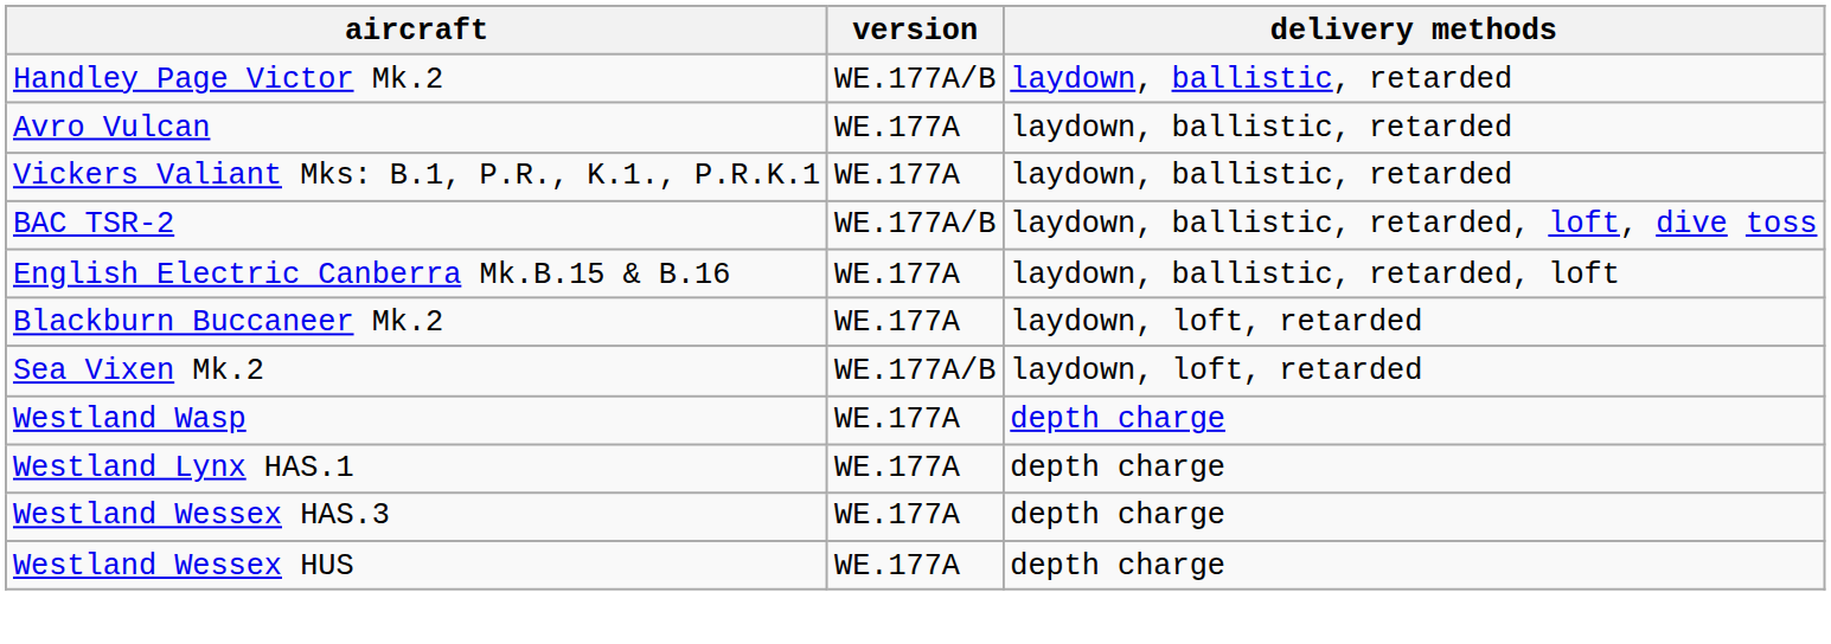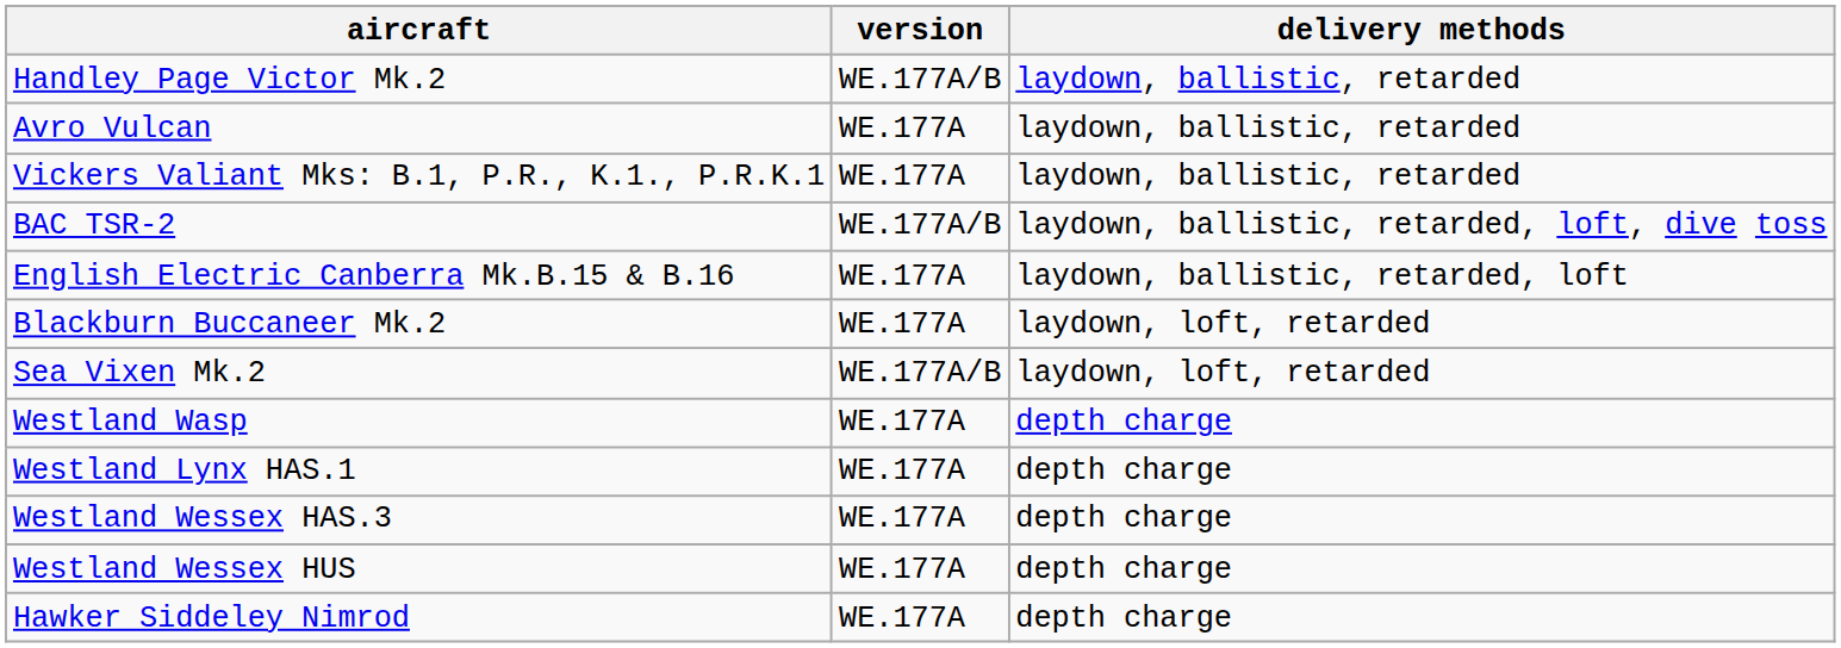 <table class=wikitable>
 <tr>
 <th>aircraft</th>
 <th>version</th>
 <th>delivery methods</th>
 </tr>
 <tr>
 <td><a href='#'>Handley Page Victor</a> Mk.2</td>
 <td>WE.177A/B</td>
 <td><a href='#'>laydown</a>, <a href='#'>ballistic</a>, retarded</td>
 </tr>
 <tr>
 <td><a href='#'>Avro Vulcan</a></td>
 <td>WE.177A</td>
 <td>laydown, ballistic, retarded</td>
 </tr>
 <tr>
 <td><a href='#'>Vickers Valiant</a> Mks: B.1, P.R., K.1., P.R.K.1</td>
 <td>WE.177A</td>
 <td>laydown, ballistic, retarded</td>
 </tr>
 <tr>
 <td><a href='#'>BAC TSR-2</a></td>
 <td>WE.177A/B</td>
 <td>laydown, ballistic, retarded, <a href='#'>loft</a>, <a href='#'>dive</a> <a href='#'>toss</a></td>
 </tr>
 <tr>
 <td><a href='#'>English Electric Canberra</a> Mk.B.15 & B.16</td>
 <td>WE.177A</td>
 <td>laydown, ballistic, retarded, loft</td>
 </tr>
 <tr>
 <td><a href='#'>Blackburn Buccaneer</a> Mk.2</td>
 <td>WE.177A</td>
 <td>laydown, loft, retarded</td>
 </tr>
 <tr>
 <td><a href='#'>Sea Vixen</a> Mk.2</td>
 <td>WE.177A/B</td>
 <td>laydown, loft, retarded</td>
 </tr>
 <tr>
 <td><a href='#'>Westland Wasp</a></td>
 <td>WE.177A</td>
 <td><a href='#'>depth charge</a></td>
 </tr>
 <tr>
 <td><a href='#'>Westland Lynx</a> HAS.1</td>
 <td>WE.177A</td>
 <td>depth charge</td>
 </tr>
 <tr>
 <td><a href='#'>Westland Wessex</a> HAS.3</td>
 <td>WE.177A</td>
 <td>depth charge</td>
 </tr>
 <tr>
 <td><a href='#'>Westland Wessex</a> HUS</td>
 <td>WE.177A</td>
 <td>depth charge</td>
 </tr>
+<tr>
+<td><a href='#'>Hawker Siddeley Nimrod</a></td>
+<td>WE.177A</td>
+<td>depth charge</td>
+</tr>
 </table>
